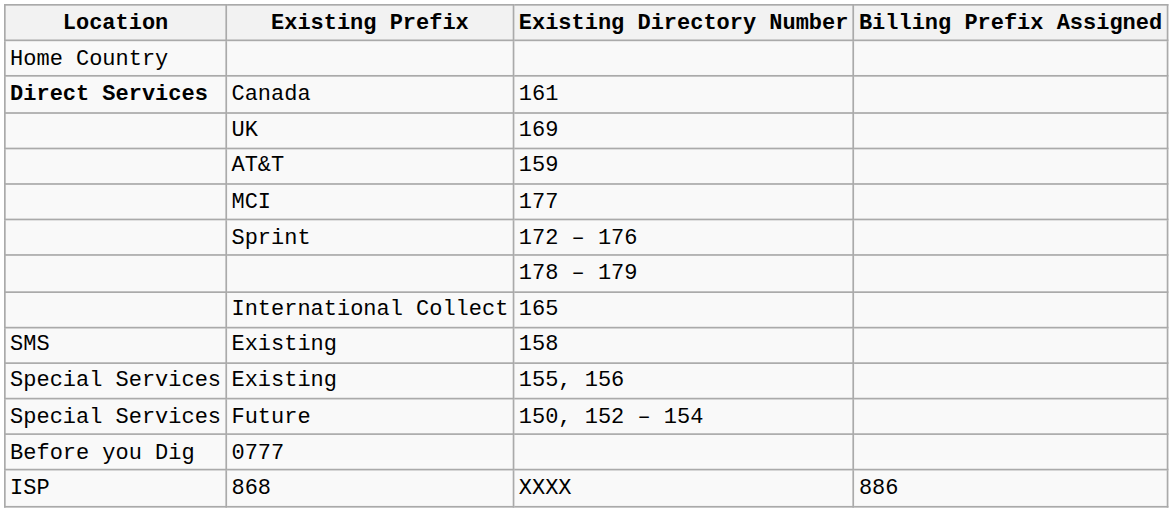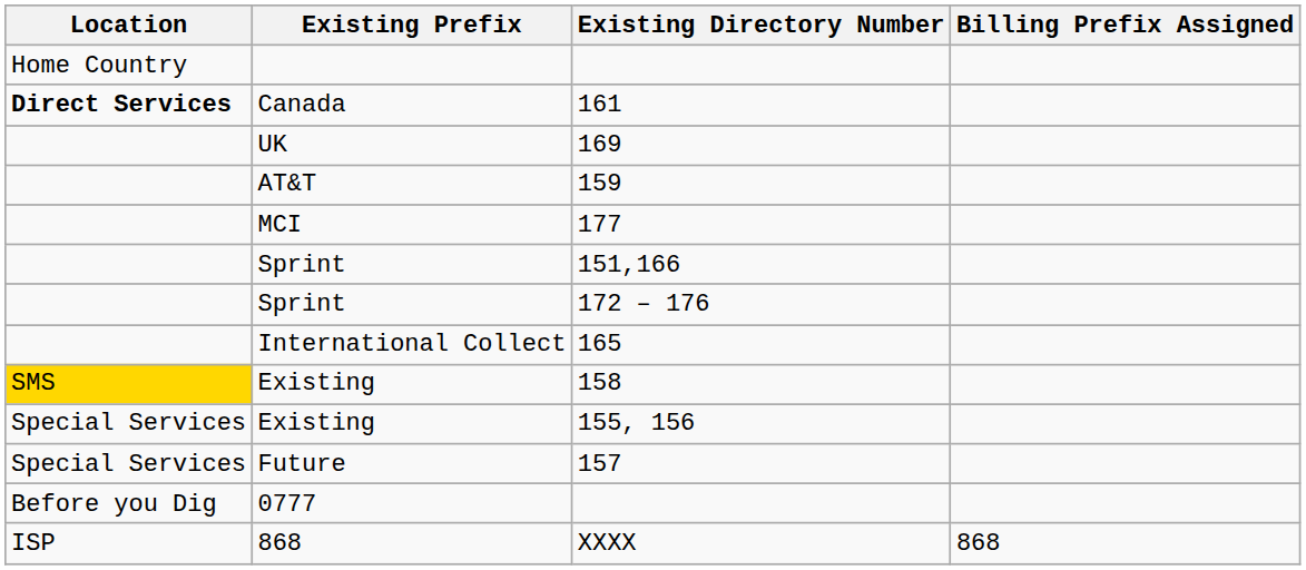 <table class="wikitable" border=1>
 <tr>
 <th>Location</th>
 <th>Existing Prefix</th>
 <th>Existing Directory Number</th>
 <th>Billing Prefix Assigned</th>
 </tr>
 <tr>
 <td>Home Country</td>
 <td></td>
 <td></td>
 <td></td>
 </tr>
 <tr>
 <td><strong>Direct Services</strong></td>
 <td>Canada</td>
 <td>161</td>
 <td></td>
 </tr>
 <tr>
 <td></td>
 <td>UK</td>
 <td>169</td>
 <td></td>
 </tr>
 <tr>
 <td></td>
 <td>AT&T</td>
 <td>159</td>
 <td></td>
 </tr>
 <tr>
 <td></td>
 <td>MCI</td>
 <td>177</td>
 <td></td>
 </tr>
 <tr>
 <td></td>
 <td>Sprint</td>
-<td>172 – 176</td>
+<td>151,166</td>
 <td></td>
 </tr>
 <tr>
 <td></td>
-<td></td>
-<td>178 – 179</td>
+<td>Sprint</td>
+<td>172 – 176</td>
 <td></td>
 </tr>
 <tr>
 <td></td>
 <td>International Collect</td>
 <td>165</td>
 <td></td>
 </tr>
 <tr>
-<td>SMS</td>
+<td style="background: gold;">SMS</td>
 <td>Existing</td>
 <td>158</td>
 <td></td>
 </tr>
 <tr>
 <td>Special Services</td>
 <td>Existing</td>
 <td>155, 156</td>
 <td></td>
 </tr>
 <tr>
 <td>Special Services</td>
 <td>Future</td>
-<td>150, 152 – 154</td>
+<td>157</td>
 <td></td>
 </tr>
 <tr>
 <td>Before you Dig</td>
 <td>0777</td>
 <td></td>
 <td></td>
 </tr>
 <tr>
 <td>ISP</td>
 <td>868</td>
 <td>XXXX</td>
-<td>886</td>
+<td>868</td>
 </tr>
 </table>
